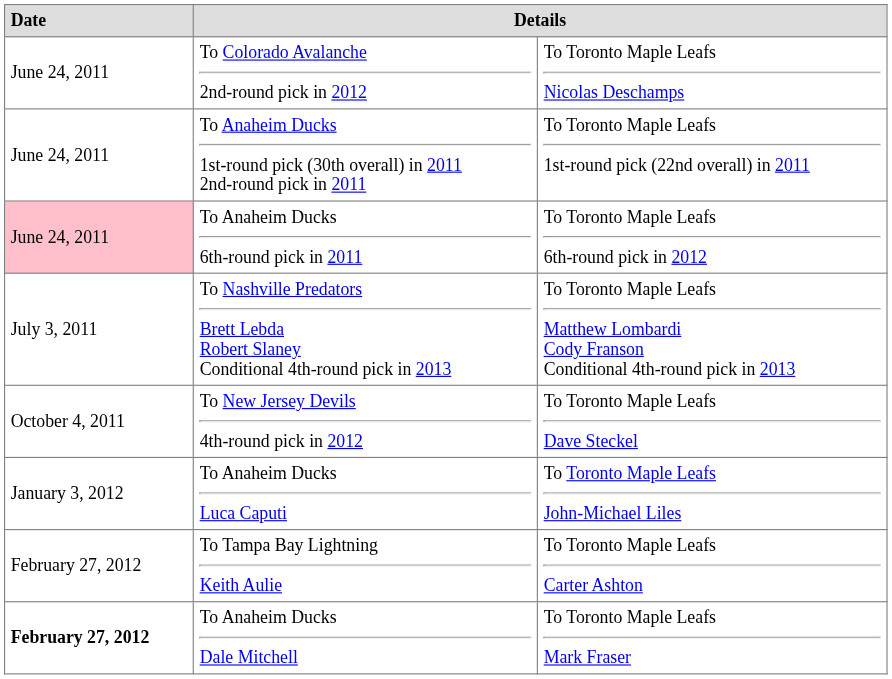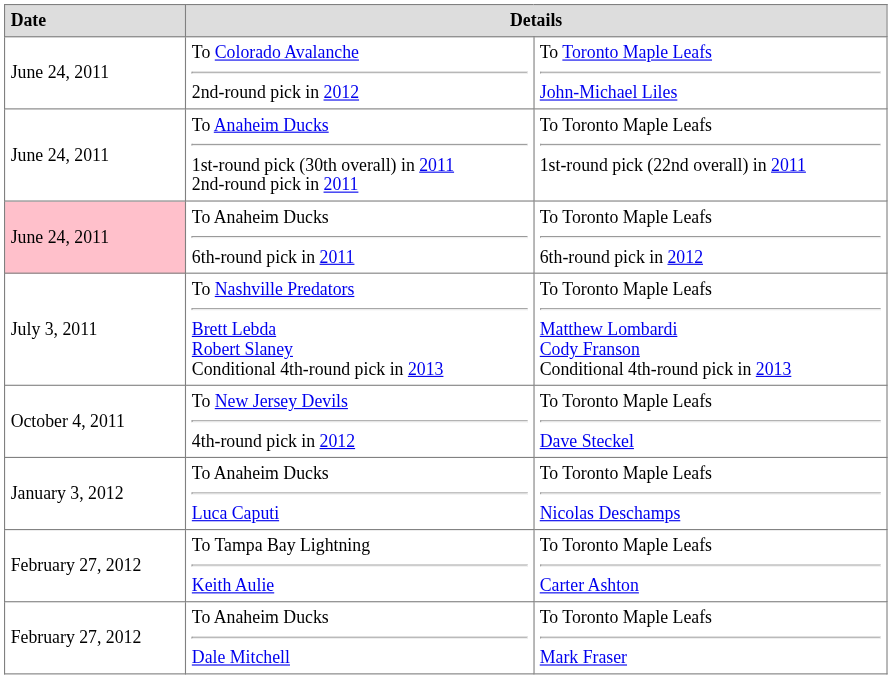 <table border="1"  cellpadding="5" style="border-collapse:collapse; width:90%;">
 <tr style="background:#ddd;">
 <th style="text-align:left">Date</th>
 <th colspan="2">Details</th>
 </tr>
 <tr>
 <td>June 24, 2011</td>
 <td valign="top">To <a href='#'>Colorado Avalanche</a> <hr>2nd-round pick in <a href='#'>2012</a></td>
-<td valign="top">To Toronto Maple Leafs <hr><a href='#'>Nicolas Deschamps</a></td>
+<td valign="top">To <a href='#'>Toronto Maple Leafs</a> <hr><a href='#'>John-Michael Liles</a></td>
 </tr>
 <tr>
 <td>June 24, 2011</td>
 <td valign="top">To <a href='#'>Anaheim Ducks</a> <hr>1st-round pick (30th overall) in <a href='#'>2011</a><br>2nd-round pick in <a href='#'>2011</a></td>
 <td valign="top">To Toronto Maple Leafs <hr>1st-round pick (22nd overall) in <a href='#'>2011</a></td>
 </tr>
 <tr>
 <td style="background: pink;">June 24, 2011</td>
 <td valign="top">To Anaheim Ducks <hr>6th-round pick in <a href='#'>2011</a></td>
 <td valign="top">To Toronto Maple Leafs <hr>6th-round pick in <a href='#'>2012</a></td>
 </tr>
 <tr>
 <td>July 3, 2011</td>
 <td valign="top">To <a href='#'>Nashville Predators</a> <hr><a href='#'>Brett Lebda</a><br><a href='#'>Robert Slaney</a><br>Conditional 4th-round pick in <a href='#'>2013</a></td>
 <td valign="top">To Toronto Maple Leafs <hr><a href='#'>Matthew Lombardi</a><br><a href='#'>Cody Franson</a><br>Conditional 4th-round pick in <a href='#'>2013</a></td>
 </tr>
 <tr>
 <td>October 4, 2011</td>
 <td valign="top">To <a href='#'>New Jersey Devils</a> <hr>4th-round pick in <a href='#'>2012</a></td>
 <td valign="top">To Toronto Maple Leafs <hr><a href='#'>Dave Steckel</a></td>
 </tr>
 <tr>
 <td>January 3, 2012</td>
 <td valign="top">To Anaheim Ducks <hr><a href='#'>Luca Caputi</a></td>
-<td valign="top">To <a href='#'>Toronto Maple Leafs</a> <hr><a href='#'>John-Michael Liles</a></td>
+<td valign="top">To Toronto Maple Leafs <hr><a href='#'>Nicolas Deschamps</a></td>
 </tr>
 <tr>
 <td>February 27, 2012</td>
 <td valign="top">To Tampa Bay Lightning <hr><a href='#'>Keith Aulie</a></td>
 <td valign="top">To Toronto Maple Leafs <hr><a href='#'>Carter Ashton</a></td>
 </tr>
 <tr>
-<td><strong>February 27, 2012</strong></td>
+<td>February 27, 2012</td>
 <td valign="top">To Anaheim Ducks <hr><a href='#'>Dale Mitchell</a></td>
 <td valign="top">To Toronto Maple Leafs <hr><a href='#'>Mark Fraser</a></td>
 </tr>
 </table>
